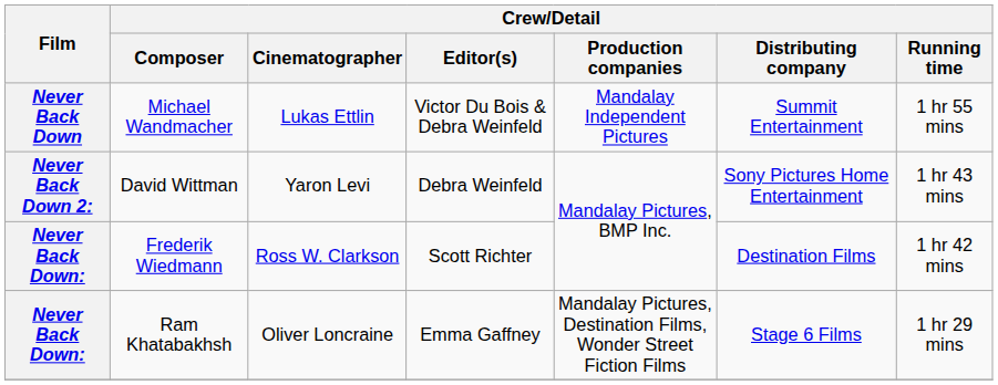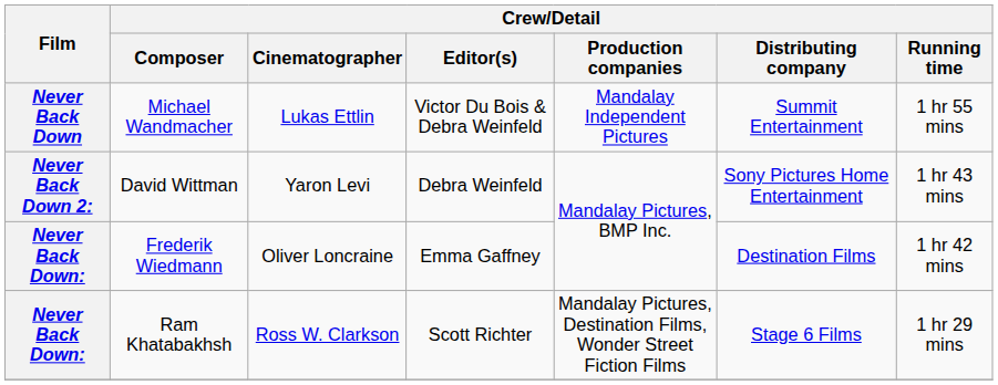 <table class="wikitable sortable" style="text-align:center; width:99%;">
 <tr>
 <th rowspan="2">Film</th>
 <th colspan="7">Crew/Detail</th>
 </tr>
 <tr>
 <th style="text-align:center;">Composer</th>
 <th style="text-align:center;">Cinematographer</th>
 <th style="text-align:center;">Editor(s)</th>
 <th style="text-align:center;">Production <br>companies</th>
 <th style="text-align:center;">Distributing <br>company</th>
 <th style="text-align:center;">Running time</th>
 </tr>
 <tr>
 <th><em><a href='#'>Never Back Down</a></em></th>
 <td><a href='#'>Michael Wandmacher</a></td>
 <td><a href='#'>Lukas Ettlin</a></td>
 <td>Victor Du Bois & Debra Weinfeld</td>
 <td><a href='#'>Mandalay Independent Pictures</a></td>
 <td><a href='#'>Summit Entertainment</a></td>
 <td>1 hr 55 mins</td>
 </tr>
 <tr>
 <th><em><a href='#'>Never Back Down 2: <br></a></em></th>
 <td>David Wittman</td>
 <td>Yaron Levi</td>
 <td>Debra Weinfeld</td>
 <td rowspan="2"><a href='#'>Mandalay Pictures</a>, <br> BMP Inc.</td>
 <td><a href='#'>Sony Pictures Home Entertainment</a></td>
 <td>1 hr 43 mins</td>
 </tr>
 <tr>
 <th><em><a href='#'>Never Back Down: <br></a></em></th>
 <td><a href='#'>Frederik Wiedmann</a></td>
-<td><a href='#'>Ross W. Clarkson</a></td>
-<td>Scott Richter</td>
+<td>Oliver Loncraine</td>
+<td>Emma Gaffney</td>
 <td><a href='#'>Destination Films</a></td>
 <td>1 hr 42 mins</td>
 </tr>
 <tr>
 <th><em><a href='#'>Never Back Down: <br></a></em></th>
 <td>Ram Khatabakhsh</td>
-<td>Oliver Loncraine</td>
-<td>Emma Gaffney</td>
+<td><a href='#'>Ross W. Clarkson</a></td>
+<td>Scott Richter</td>
 <td>Mandalay Pictures, <br>Destination Films, <br>Wonder Street Fiction Films</td>
 <td><a href='#'>Stage 6 Films</a></td>
 <td>1 hr 29 mins</td>
 </tr>
 <tr>
 </tr>
 </table>
